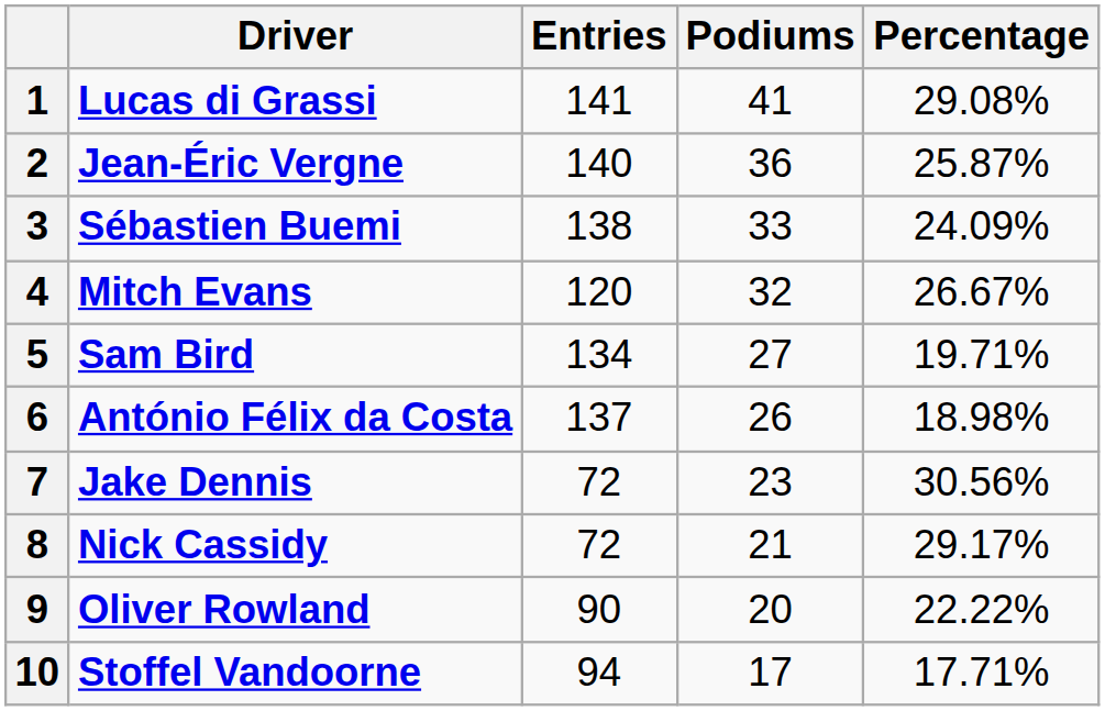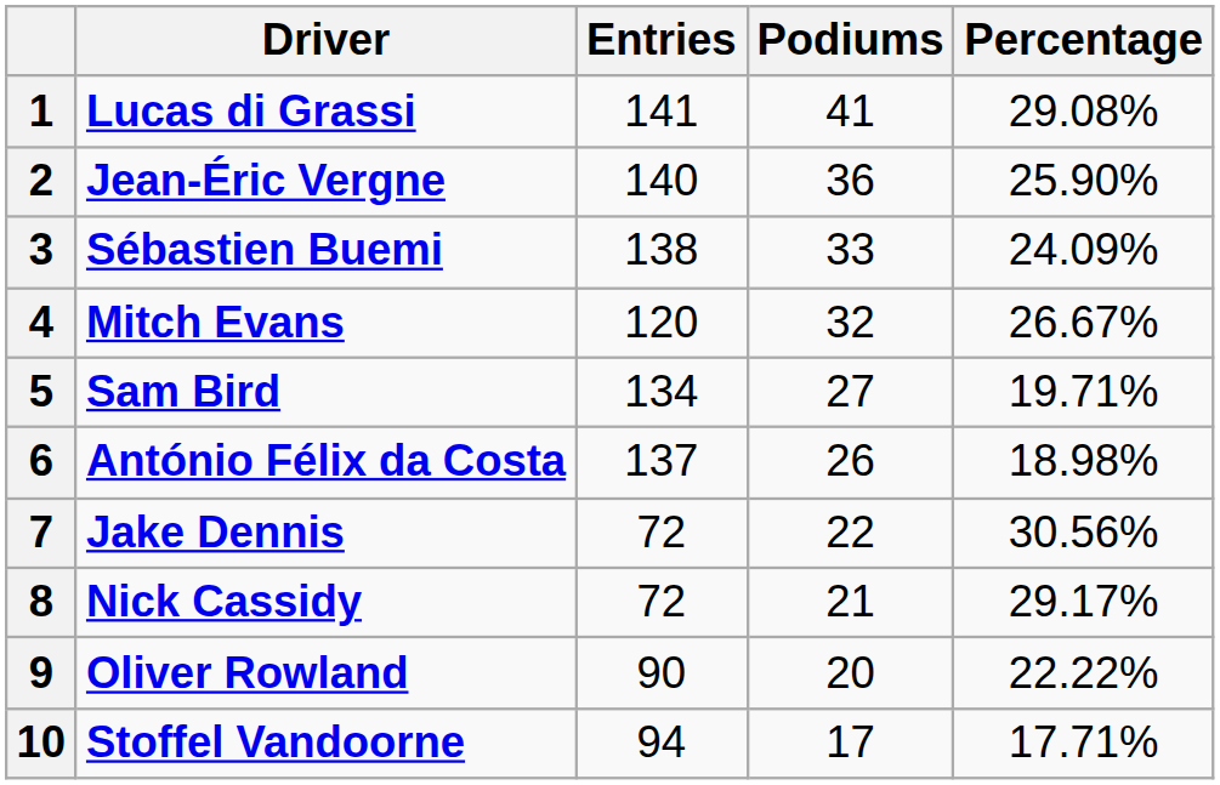 <table class="wikitable" style="text-align:center">
 <tr>
 <th></th>
 <th>Driver</th>
 <th>Entries</th>
 <th>Podiums</th>
 <th>Percentage</th>
 </tr>
 <tr>
 <th rowspan=1>1</th>
 <td align=left> <strong><a href='#'>Lucas di Grassi</a></strong></td>
 <td>141</td>
 <td>41</td>
 <td>29.08%</td>
 </tr>
 <tr>
 <th>2</th>
 <td align=left> <strong><a href='#'>Jean-Éric Vergne</a></strong></td>
 <td>140</td>
 <td>36</td>
-<td>25.87%</td>
+<td>25.90%</td>
 </tr>
 <tr>
 <th>3</th>
 <td align=left> <strong><a href='#'>Sébastien Buemi</a></strong></td>
 <td>138</td>
 <td>33</td>
 <td>24.09%</td>
 </tr>
 <tr>
 <th>4</th>
 <td align="left"> <strong><a href='#'>Mitch Evans</a></strong></td>
 <td>120</td>
 <td>32</td>
 <td>26.67%</td>
 </tr>
 <tr>
 <th>5</th>
 <td align=left> <strong><a href='#'>Sam Bird</a></strong></td>
 <td>134</td>
 <td>27</td>
 <td>19.71%</td>
 </tr>
 <tr>
 <th>6</th>
 <td align=left> <strong><a href='#'>António Félix da Costa</a></strong></td>
 <td>137</td>
 <td>26</td>
 <td>18.98%</td>
 </tr>
 <tr>
 <th>7</th>
 <td align=left> <strong><a href='#'>Jake Dennis</a></strong></td>
 <td>72</td>
-<td>23</td>
+<td>22</td>
 <td>30.56%</td>
 </tr>
 <tr>
 <th>8</th>
 <td align="left"> <strong><a href='#'>Nick Cassidy</a></strong></td>
 <td>72</td>
 <td>21</td>
 <td>29.17%</td>
 </tr>
 <tr>
 <th>9</th>
 <td align="left"> <strong><a href='#'>Oliver Rowland</a></strong></td>
 <td>90</td>
 <td>20</td>
 <td>22.22%</td>
 </tr>
 <tr>
 <th>10</th>
 <td align=left> <strong><a href='#'>Stoffel Vandoorne</a></strong></td>
 <td>94</td>
 <td>17</td>
 <td>17.71%</td>
 </tr>
 </table>
